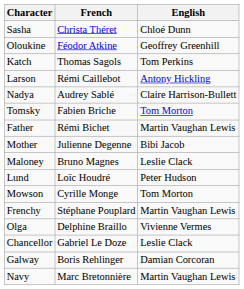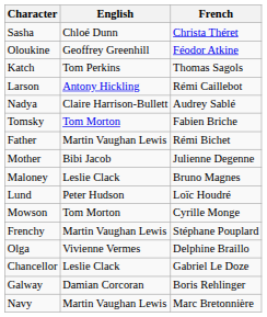 <table class="wikitable">
 <tr>
 <th>Character</th>
+<th>English</th>
 <th>French</th>
-<th>English</th>
 </tr>
 <tr>
 <td>Sasha</td>
+<td>Chloé Dunn</td>
 <td><a href='#'>Christa Théret</a></td>
-<td>Chloé Dunn</td>
 </tr>
 <tr>
 <td>Oloukine</td>
+<td>Geoffrey Greenhill</td>
 <td><a href='#'>Féodor Atkine</a></td>
-<td>Geoffrey Greenhill</td>
 </tr>
 <tr>
 <td>Katch</td>
+<td>Tom Perkins</td>
 <td>Thomas Sagols</td>
-<td>Tom Perkins</td>
 </tr>
 <tr>
 <td>Larson</td>
+<td><a href='#'>Antony Hickling</a></td>
 <td>Rémi Caillebot</td>
-<td><a href='#'>Antony Hickling</a></td>
 </tr>
 <tr>
 <td>Nadya</td>
+<td>Claire Harrison-Bullett</td>
 <td>Audrey Sablé</td>
-<td>Claire Harrison-Bullett</td>
 </tr>
 <tr>
 <td>Tomsky</td>
+<td><a href='#'>Tom Morton</a></td>
 <td>Fabien Briche</td>
-<td><a href='#'>Tom Morton</a></td>
 </tr>
 <tr>
 <td>Father</td>
+<td>Martin Vaughan Lewis</td>
 <td>Rémi Bichet</td>
-<td>Martin Vaughan Lewis</td>
 </tr>
 <tr>
 <td>Mother</td>
+<td>Bibi Jacob</td>
 <td>Julienne Degenne</td>
-<td>Bibi Jacob</td>
 </tr>
 <tr>
 <td>Maloney</td>
+<td>Leslie Clack</td>
 <td>Bruno Magnes</td>
-<td>Leslie Clack</td>
 </tr>
 <tr>
 <td>Lund</td>
+<td>Peter Hudson</td>
 <td>Loïc Houdré</td>
-<td>Peter Hudson</td>
 </tr>
 <tr>
 <td>Mowson</td>
+<td>Tom Morton</td>
 <td>Cyrille Monge</td>
-<td>Tom Morton</td>
 </tr>
 <tr>
 <td>Frenchy</td>
+<td>Martin Vaughan Lewis</td>
 <td>Stéphane Pouplard</td>
-<td>Martin Vaughan Lewis</td>
 </tr>
 <tr>
 <td>Olga</td>
+<td>Vivienne Vermes</td>
 <td>Delphine Braillo</td>
-<td>Vivienne Vermes</td>
 </tr>
 <tr>
 <td>Chancellor</td>
+<td>Leslie Clack</td>
 <td>Gabriel Le Doze</td>
-<td>Leslie Clack</td>
 </tr>
 <tr>
 <td>Galway</td>
+<td>Damian Corcoran</td>
 <td>Boris Rehlinger</td>
-<td>Damian Corcoran</td>
 </tr>
 <tr>
 <td>Navy</td>
+<td>Martin Vaughan Lewis</td>
 <td>Marc Bretonnière</td>
-<td>Martin Vaughan Lewis</td>
 </tr>
 </table>
